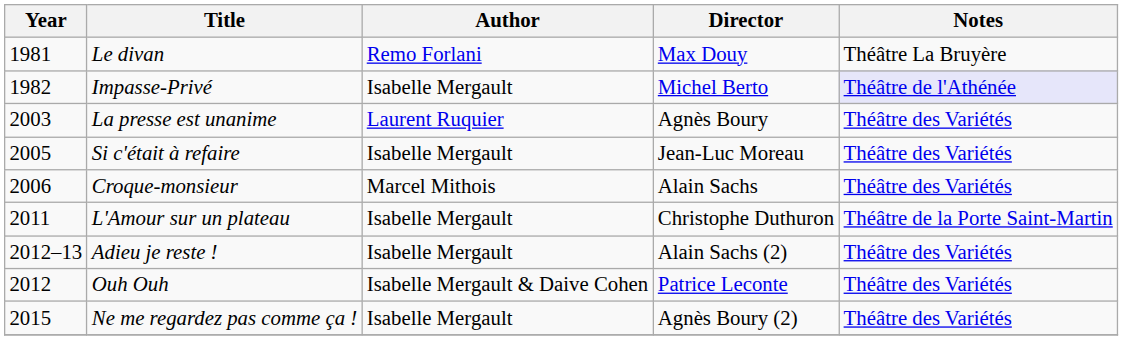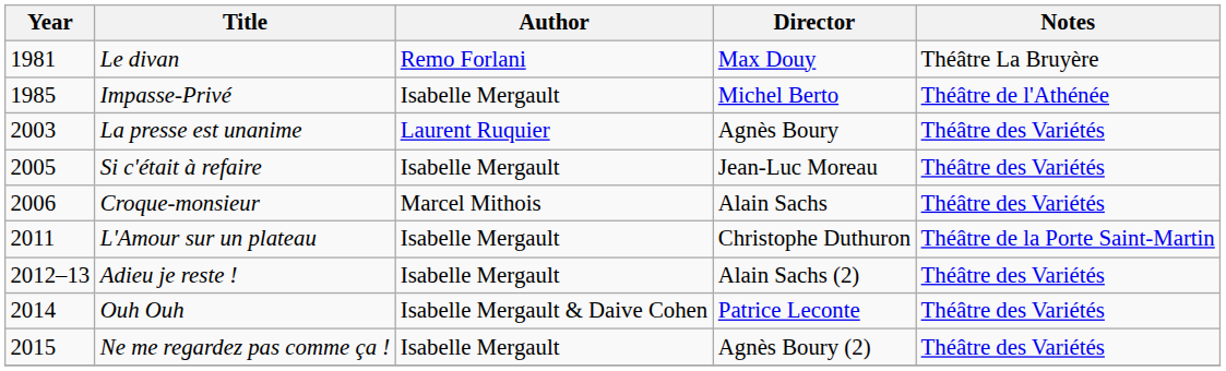 <table class="wikitable">
 <tr>
 <th>Year</th>
 <th>Title</th>
 <th>Author</th>
 <th>Director</th>
 <th>Notes</th>
 </tr>
 <tr>
 <td>1981</td>
 <td><em>Le divan</em></td>
 <td><a href='#'>Remo Forlani</a></td>
 <td><a href='#'>Max Douy</a></td>
 <td>Théâtre La Bruyère</td>
 </tr>
 <tr>
-<td>1982</td>
+<td>1985</td>
 <td><em>Impasse-Privé</em></td>
 <td>Isabelle Mergault</td>
 <td><a href='#'>Michel Berto</a></td>
-<td style="background: lavender;"><a href='#'>Théâtre de l'Athénée</a></td>
+<td><a href='#'>Théâtre de l'Athénée</a></td>
 </tr>
 <tr>
 <td>2003</td>
 <td><em>La presse est unanime</em></td>
 <td><a href='#'>Laurent Ruquier</a></td>
 <td>Agnès Boury</td>
 <td><a href='#'>Théâtre des Variétés</a></td>
 </tr>
 <tr>
 <td>2005</td>
 <td><em>Si c'était à refaire</em></td>
 <td>Isabelle Mergault</td>
 <td>Jean-Luc Moreau</td>
 <td><a href='#'>Théâtre des Variétés</a></td>
 </tr>
 <tr>
 <td>2006</td>
 <td><em>Croque-monsieur</em></td>
 <td>Marcel Mithois</td>
 <td>Alain Sachs</td>
 <td><a href='#'>Théâtre des Variétés</a></td>
 </tr>
 <tr>
 <td>2011</td>
 <td><em>L'Amour sur un plateau</em></td>
 <td>Isabelle Mergault</td>
 <td>Christophe Duthuron</td>
 <td><a href='#'>Théâtre de la Porte Saint-Martin</a></td>
 </tr>
 <tr>
 <td>2012–13</td>
 <td><em>Adieu je reste !</em></td>
 <td>Isabelle Mergault</td>
 <td>Alain Sachs (2)</td>
 <td><a href='#'>Théâtre des Variétés</a></td>
 </tr>
 <tr>
-<td>2012</td>
+<td>2014</td>
 <td><em>Ouh Ouh</em></td>
 <td>Isabelle Mergault & Daive Cohen</td>
 <td><a href='#'>Patrice Leconte</a></td>
 <td><a href='#'>Théâtre des Variétés</a></td>
 </tr>
 <tr>
 <td>2015</td>
 <td><em>Ne me regardez pas comme ça !</em></td>
 <td>Isabelle Mergault</td>
 <td>Agnès Boury (2)</td>
 <td><a href='#'>Théâtre des Variétés</a></td>
 </tr>
 <tr>
 </tr>
 </table>
